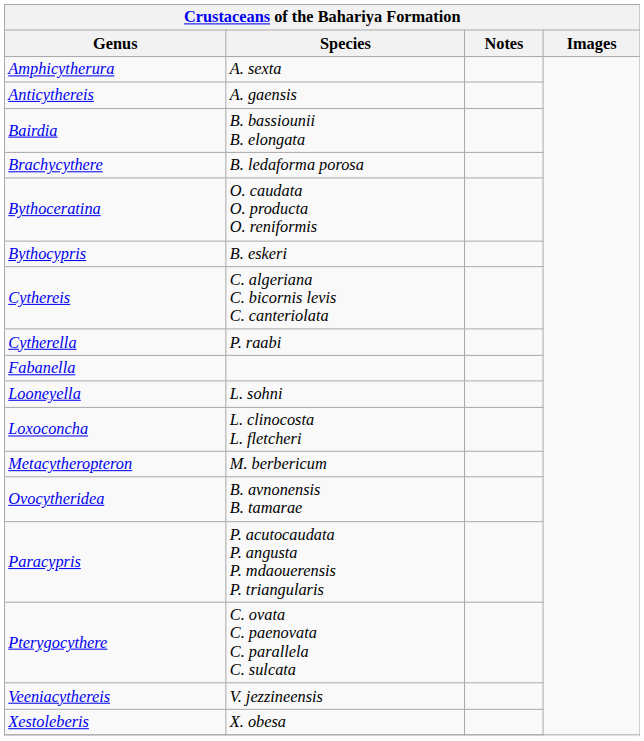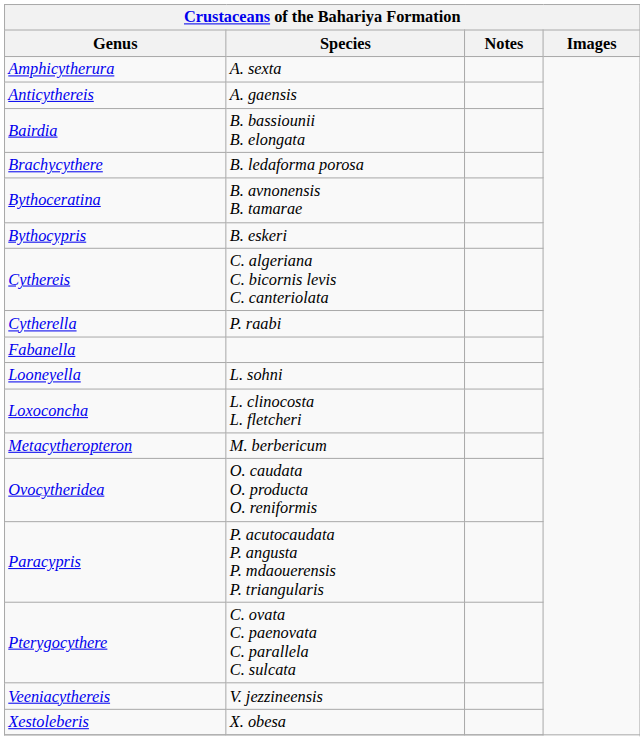 <table class="wikitable" align="center" width="100%">
 <tr>
 <th colspan="7" align="center"><strong><a href='#'>Crustaceans</a> of the Bahariya Formation</strong></th>
 </tr>
 <tr>
 <th>Genus</th>
 <th>Species</th>
 <th>Notes</th>
 <th>Images</th>
 </tr>
 <tr>
 <td><em><a href='#'>Amphicytherura</a></em></td>
 <td><em>A. sexta</em></td>
 <td></td>
 </tr>
 <tr>
 <td><em><a href='#'>Anticythereis</a></em></td>
 <td><em>A. gaensis</em></td>
 <td></td>
 </tr>
 <tr>
 <td><em><a href='#'>Bairdia</a></em></td>
 <td><em>B. bassiounii</em><br><em>B. elongata</em></td>
 <td></td>
 </tr>
 <tr>
 <td><em><a href='#'>Brachycythere</a></em></td>
 <td><em>B. ledaforma porosa</em></td>
 <td></td>
 </tr>
 <tr>
 <td><em><a href='#'>Bythoceratina</a></em></td>
-<td><em>O. caudata</em><br><em>O. producta</em><br><em>O. reniformis</em></td>
+<td><em>B. avnonensis</em><br><em>B. tamarae</em></td>
 <td></td>
 </tr>
 <tr>
 <td><em><a href='#'>Bythocypris</a></em></td>
 <td><em>B. eskeri</em></td>
 <td></td>
 </tr>
 <tr>
 <td><em><a href='#'>Cythereis</a></em></td>
 <td><em>C. algeriana</em><br><em>C. bicornis levis</em><br><em>C. canteriolata</em></td>
 <td></td>
 </tr>
 <tr>
 <td><em><a href='#'>Cytherella</a></em></td>
 <td><em>P. raabi</em></td>
 <td></td>
 </tr>
 <tr>
 <td><em><a href='#'>Fabanella</a></em></td>
 <td></td>
 <td></td>
 </tr>
 <tr>
 <td><em><a href='#'>Looneyella</a></em></td>
 <td><em>L. sohni</em></td>
 <td></td>
 </tr>
 <tr>
 <td><em><a href='#'>Loxoconcha</a></em></td>
 <td><em>L. clinocosta</em><br><em>L. fletcheri</em></td>
 <td></td>
 </tr>
 <tr>
 <td><em><a href='#'>Metacytheropteron</a></em></td>
 <td><em>M. berbericum</em></td>
 <td></td>
 </tr>
 <tr>
 <td><em><a href='#'>Ovocytheridea</a></em></td>
-<td><em>B. avnonensis</em><br><em>B. tamarae</em></td>
+<td><em>O. caudata</em><br><em>O. producta</em><br><em>O. reniformis</em></td>
 <td></td>
 </tr>
 <tr>
 <td><em><a href='#'>Paracypris</a></em></td>
 <td><em>P. acutocaudata</em><br><em>P. angusta</em><br><em>P. mdaouerensis</em><br><em>P. triangularis</em></td>
 <td></td>
 </tr>
 <tr>
 <td><em><a href='#'>Pterygocythere</a></em></td>
 <td><em>C. ovata</em><br><em>C. paenovata</em><br><em>C. parallela</em><br><em>C. sulcata</em></td>
 <td></td>
 </tr>
 <tr>
 <td><em><a href='#'>Veeniacythereis</a></em></td>
 <td><em>V. jezzineensis</em></td>
 <td></td>
 </tr>
 <tr>
 <td><em><a href='#'>Xestoleberis</a></em></td>
 <td><em>X. obesa</em></td>
 <td></td>
 </tr>
 <tr>
 </tr>
 </table>
